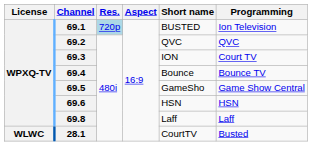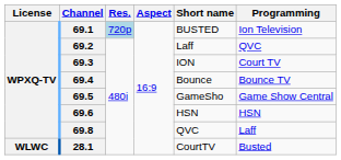 <table class="wikitable">
 <tr>
 <th scope = "col">License</th>
 <th scope = "col"><a href='#'>Channel</a></th>
 <th scope = "col"><a href='#'>Res.</a></th>
 <th scope = "col"><a href='#'>Aspect</a></th>
 <th scope = "col">Short name</th>
 <th scope = "col">Programming</th>
 </tr>
 <tr>
 <th rowspan = "7" scope = "row" style="border-right: 4px solid #60B0FF;">WPXQ-TV</th>
 <th scope = "row">69.1</th>
 <td style="background: lightblue;"><a href='#'>720p</a></td>
 <td rowspan=8><a href='#'>16:9</a></td>
 <td>BUSTED</td>
 <td><a href='#'>Ion Television</a></td>
 </tr>
 <tr>
 <th scope = "row">69.2</th>
 <td rowspan=7><a href='#'>480i</a></td>
-<td>QVC</td>
+<td>Laff</td>
 <td><a href='#'>QVC</a></td>
 </tr>
 <tr>
 <th scope = "row">69.3</th>
 <td>ION</td>
 <td><a href='#'>Court TV</a></td>
 </tr>
 <tr>
 <th scope = "row">69.4</th>
 <td>Bounce</td>
 <td><a href='#'>Bounce TV</a></td>
 </tr>
 <tr>
 <th scope = "row">69.5</th>
 <td>GameSho</td>
 <td><a href='#'>Game Show Central</a></td>
 </tr>
 <tr>
 <th scope = "row">69.6</th>
 <td>HSN</td>
 <td><a href='#'>HSN</a></td>
 </tr>
 <tr>
 <th scope = "row">69.8</th>
-<td>Laff</td>
+<td>QVC</td>
 <td><a href='#'>Laff</a></td>
 </tr>
 <tr>
 <th scope = "row" style="border-right: 4px solid #0057AF;">WLWC</th>
 <th scope = "row">28.1</th>
 <td>CourtTV</td>
 <td><a href='#'>Busted</a></td>
 </tr>
 </table>
